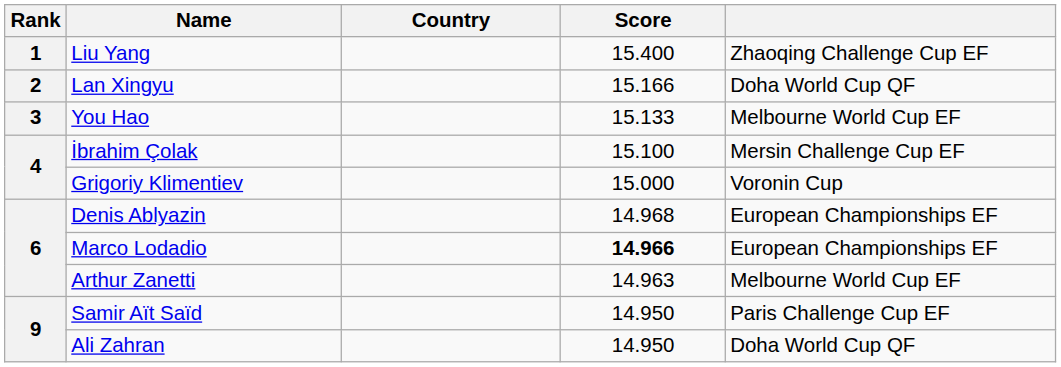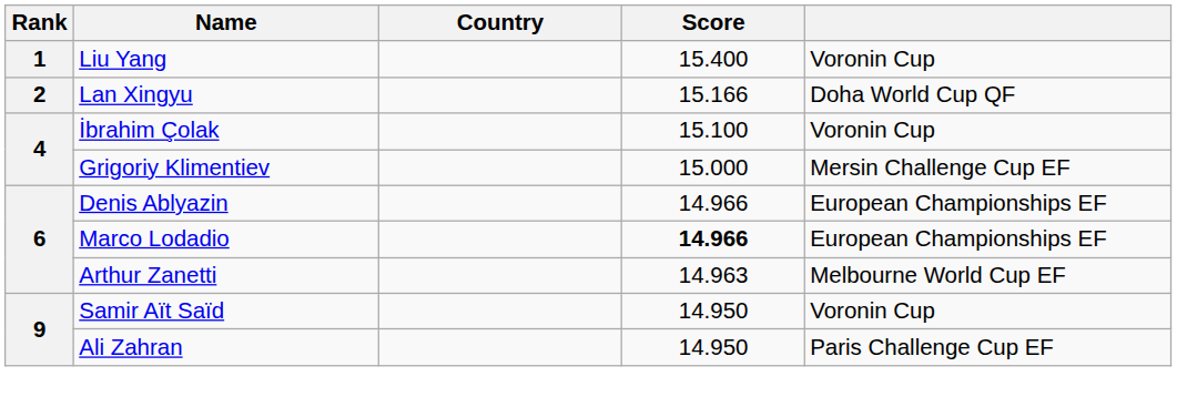 <table style="width:65%;" class="wikitable sortable">
 <tr>
 <th style="text-align:center; width:5%;">Rank</th>
 <th style="text-align:center; width:25%;">Name</th>
 <th style="text-align:center; width:20%;">Country</th>
 <th style="text-align:center; width:15%;">Score</th>
 <th style="text-align:center; width:30%;"></th>
 </tr>
 <tr>
 <th>1</th>
 <td><a href='#'>Liu Yang</a></td>
 <td></td>
 <td align="center">15.400</td>
-<td>Zhaoqing Challenge Cup EF</td>
+<td>Voronin Cup</td>
 </tr>
 <tr>
 <th>2</th>
 <td><a href='#'>Lan Xingyu</a></td>
 <td></td>
 <td align="center">15.166</td>
 <td>Doha World Cup QF</td>
 </tr>
 <tr>
-<th>3</th>
-<td><a href='#'>You Hao</a></td>
-<td></td>
-<td align="center">15.133</td>
-<td>Melbourne World Cup EF</td>
-</tr>
-<tr>
 <th rowspan="2">4</th>
 <td><a href='#'>İbrahim Çolak</a></td>
 <td></td>
 <td align="center">15.100</td>
-<td>Mersin Challenge Cup EF</td>
+<td>Voronin Cup</td>
 </tr>
 <tr>
 <td><a href='#'>Grigoriy Klimentiev</a></td>
 <td></td>
 <td align="center">15.000</td>
-<td>Voronin Cup</td>
+<td>Mersin Challenge Cup EF</td>
 </tr>
 <tr>
 <th rowspan="3">6</th>
 <td><a href='#'>Denis Ablyazin</a></td>
 <td></td>
-<td align="center">14.968</td>
+<td align="center">14.966</td>
 <td>European Championships EF</td>
 </tr>
 <tr>
 <td><a href='#'>Marco Lodadio</a></td>
 <td></td>
 <td align="center"><strong>14.966</strong></td>
 <td>European Championships EF</td>
 </tr>
 <tr>
 <td><a href='#'>Arthur Zanetti</a></td>
 <td></td>
 <td align="center">14.963</td>
 <td>Melbourne World Cup EF</td>
 </tr>
 <tr>
 <th rowspan="2">9</th>
 <td><a href='#'>Samir Aït Saïd</a></td>
 <td></td>
 <td align="center">14.950</td>
-<td>Paris Challenge Cup EF</td>
+<td>Voronin Cup</td>
 </tr>
 <tr>
 <td><a href='#'>Ali Zahran</a></td>
 <td></td>
 <td align="center">14.950</td>
-<td>Doha World Cup QF</td>
+<td>Paris Challenge Cup EF</td>
 </tr>
 </table>
